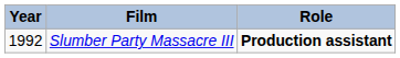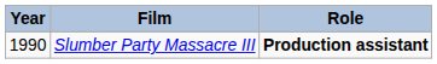 <table class="wikitable" style="font-size:95%;">
 <tr>
 <th style="background:#B0C4DE;">Year</th>
 <th style="background:#B0C4DE;">Film</th>
 <th style="background:#B0C4DE;">Role</th>
 </tr>
 <tr>
-<td>1992</td>
+<td>1990</td>
 <td><em><a href='#'>Slumber Party Massacre III</a></em></td>
 <td><strong>Production assistant</strong></td>
 </tr>
 </table>
